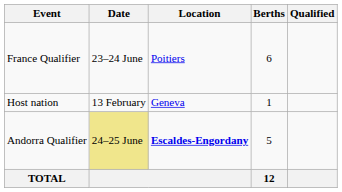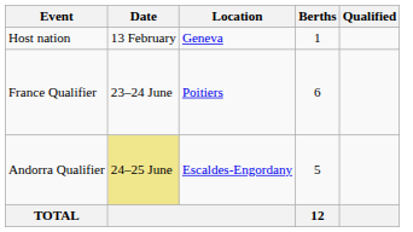 <table class="wikitable " style="font-size:95%;">
 <tr>
 <th>Event</th>
 <th>Date</th>
 <th>Location</th>
 <th>Berths</th>
 <th>Qualified</th>
 </tr>
 <tr>
+<td>Host nation</td>
+<td>13 February</td>
+<td> <a href='#'>Geneva</a></td>
+<td align=center>1</td>
+<td></td>
+</tr>
+<tr>
 <td>France Qualifier</td>
 <td>23–24 June</td>
 <td> <a href='#'>Poitiers</a></td>
 <td align=center>6</td>
 <td> <br>  <br>  <br>  <br>  <br> </td>
 </tr>
 <tr>
-<td>Host nation</td>
-<td>13 February</td>
-<td> <a href='#'>Geneva</a></td>
-<td align=center>1</td>
-<td></td>
-</tr>
-<tr>
 <td>Andorra Qualifier</td>
 <td style="background: khaki;">24–25 June</td>
-<td><strong> <a href='#'>Escaldes-Engordany</a></strong></td>
+<td> <a href='#'>Escaldes-Engordany</a></td>
 <td align=center>5</td>
 <td> <br>  <br>  <br>  <br> </td>
 </tr>
 <tr>
 <th>TOTAL</th>
 <th colspan="2"></th>
 <th>12</th>
 <th></th>
 </tr>
 </table>
